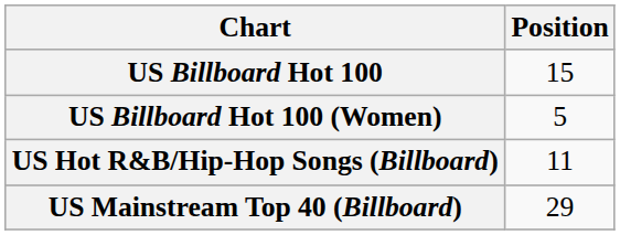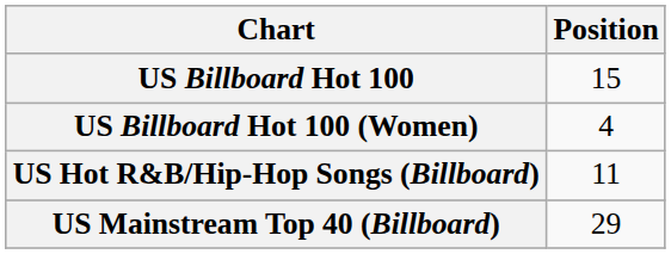 <table class="wikitable plainrowheaders sortable" style="text-align:center">
 <tr>
 <th>Chart</th>
 <th>Position</th>
 </tr>
 <tr>
 <th scope="row">US <em>Billboard</em> Hot 100</th>
 <td>15</td>
 </tr>
 <tr>
 <th scope="row">US <em>Billboard</em> Hot 100 (Women)</th>
-<td>5</td>
+<td>4</td>
 </tr>
 <tr>
 <th scope="row">US Hot R&B/Hip-Hop Songs (<em>Billboard</em>)</th>
 <td>11</td>
 </tr>
 <tr>
 <th scope="row">US Mainstream Top 40 (<em>Billboard</em>)</th>
 <td>29</td>
 </tr>
 </table>
